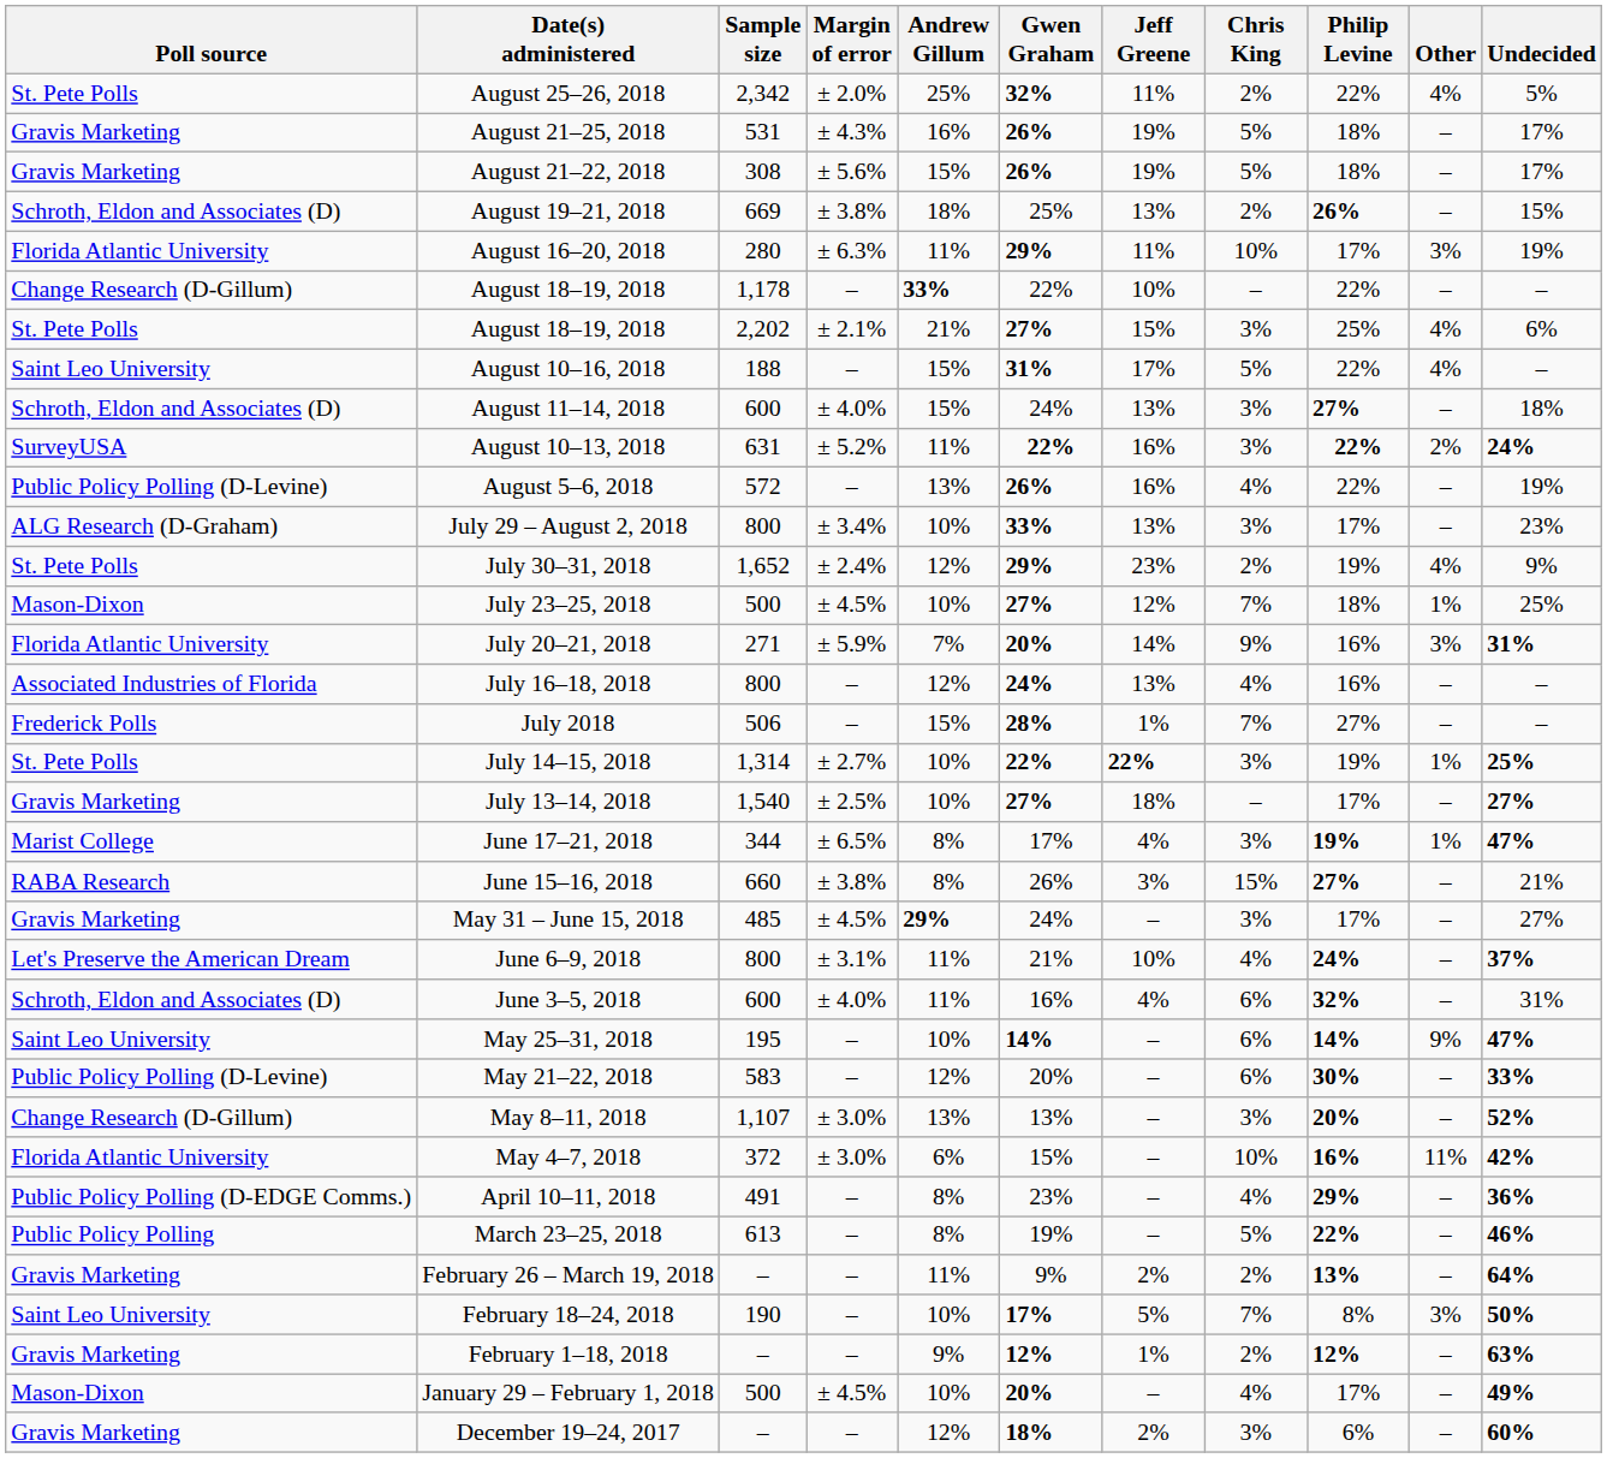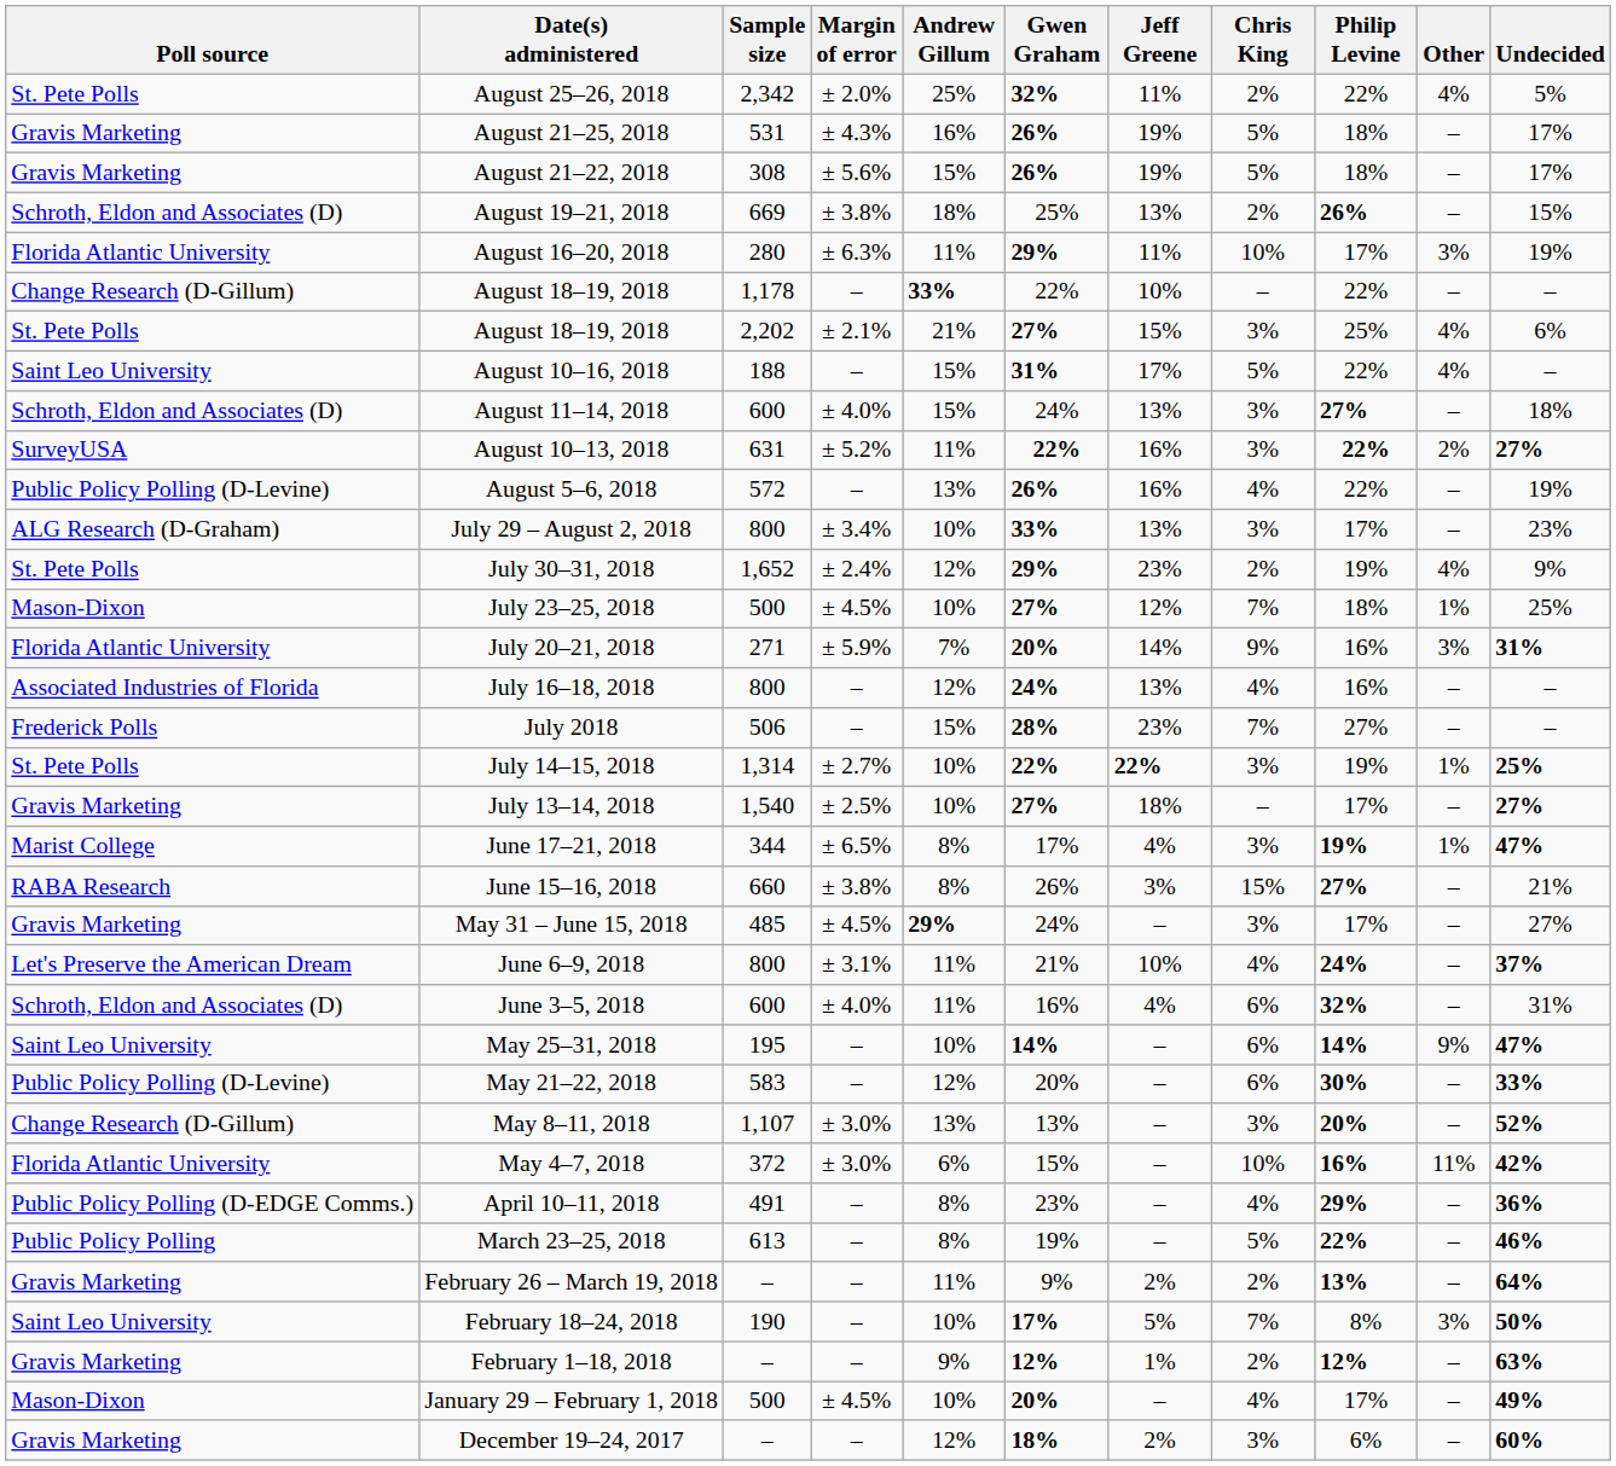 <table class="wikitable" style="font-size:90%">
 <tr valign=bottom>
 <th>Poll source</th>
 <th>Date(s)<br>administered</th>
 <th>Sample<br>size</th>
 <th>Margin<br>of error</th>
 <th style="width:55px;">Andrew<br>Gillum</th>
 <th style="width:55px;">Gwen<br>Graham</th>
 <th style="width:55px;">Jeff<br>Greene</th>
 <th style="width:55px;">Chris<br>King</th>
 <th style="width:55px;">Philip<br>Levine</th>
 <th>Other</th>
 <th>Undecided</th>
 </tr>
 <tr>
 <td><a href='#'>St. Pete Polls</a></td>
 <td align=center>August 25–26, 2018</td>
 <td align=center>2,342</td>
 <td align=center>± 2.0%</td>
 <td align=center>25%</td>
 <td><strong>32%</strong></td>
 <td align=center>11%</td>
 <td align=center>2%</td>
 <td align=center>22%</td>
 <td align=center>4%</td>
 <td align=center>5%</td>
 </tr>
 <tr>
 <td><a href='#'>Gravis Marketing</a></td>
 <td align=center>August 21–25, 2018</td>
 <td align=center>531</td>
 <td align=center>± 4.3%</td>
 <td align=center>16%</td>
 <td><strong>26%</strong></td>
 <td align=center>19%</td>
 <td align=center>5%</td>
 <td align=center>18%</td>
 <td align=center>–</td>
 <td align=center>17%</td>
 </tr>
 <tr>
 <td><a href='#'>Gravis Marketing</a></td>
 <td align=center>August 21–22, 2018</td>
 <td align=center>308</td>
 <td align=center>± 5.6%</td>
 <td align=center>15%</td>
 <td><strong>26%</strong></td>
 <td align=center>19%</td>
 <td align=center>5%</td>
 <td align=center>18%</td>
 <td align=center>–</td>
 <td align=center>17%</td>
 </tr>
 <tr>
 <td><a href='#'>Schroth, Eldon and Associates</a> (D)</td>
 <td align=center>August 19–21, 2018</td>
 <td align=center>669</td>
 <td align=center>± 3.8%</td>
 <td align=center>18%</td>
 <td align=center>25%</td>
 <td align=center>13%</td>
 <td align=center>2%</td>
 <td><strong>26%</strong></td>
 <td align=center>–</td>
 <td align=center>15%</td>
 </tr>
 <tr>
 <td><a href='#'>Florida Atlantic University</a></td>
 <td align=center>August 16–20, 2018</td>
 <td align=center>280</td>
 <td align=center>± 6.3%</td>
 <td align=center>11%</td>
 <td><strong>29%</strong></td>
 <td align=center>11%</td>
 <td align=center>10%</td>
 <td align=center>17%</td>
 <td align=center>3%</td>
 <td align=center>19%</td>
 </tr>
 <tr>
 <td><a href='#'>Change Research</a> (D-Gillum)</td>
 <td align=center>August 18–19, 2018</td>
 <td align=center>1,178</td>
 <td align=center>–</td>
 <td><strong>33%</strong></td>
 <td align=center>22%</td>
 <td align=center>10%</td>
 <td align=center>–</td>
 <td align=center>22%</td>
 <td align=center>–</td>
 <td align=center>–</td>
 </tr>
 <tr>
 <td><a href='#'>St. Pete Polls</a></td>
 <td align=center>August 18–19, 2018</td>
 <td align=center>2,202</td>
 <td align=center>± 2.1%</td>
 <td align=center>21%</td>
 <td><strong>27%</strong></td>
 <td align=center>15%</td>
 <td align=center>3%</td>
 <td align=center>25%</td>
 <td align=center>4%</td>
 <td align=center>6%</td>
 </tr>
 <tr>
 <td><a href='#'>Saint Leo University</a></td>
 <td align=center>August 10–16, 2018</td>
 <td align=center>188</td>
 <td align=center>–</td>
 <td align=center>15%</td>
 <td><strong>31%</strong></td>
 <td align=center>17%</td>
 <td align=center>5%</td>
 <td align=center>22%</td>
 <td align=center>4%</td>
 <td align=center>–</td>
 </tr>
 <tr>
 <td><a href='#'>Schroth, Eldon and Associates</a> (D)</td>
 <td align=center>August 11–14, 2018</td>
 <td align=center>600</td>
 <td align=center>± 4.0%</td>
 <td align=center>15%</td>
 <td align=center>24%</td>
 <td align=center>13%</td>
 <td align=center>3%</td>
 <td><strong>27%</strong></td>
 <td align=center>–</td>
 <td align=center>18%</td>
 </tr>
 <tr>
 <td><a href='#'>SurveyUSA</a></td>
 <td align=center>August 10–13, 2018</td>
 <td align=center>631</td>
 <td align=center>± 5.2%</td>
 <td align=center>11%</td>
 <td align=center><strong>22%</strong></td>
 <td align=center>16%</td>
 <td align=center>3%</td>
 <td align=center><strong>22%</strong></td>
 <td align=center>2%</td>
-<td><strong>24%</strong></td>
+<td><strong>27%</strong></td>
 </tr>
 <tr>
 <td><a href='#'>Public Policy Polling</a> (D-Levine)</td>
 <td align=center>August 5–6, 2018</td>
 <td align=center>572</td>
 <td align=center>–</td>
 <td align=center>13%</td>
 <td><strong>26%</strong></td>
 <td align=center>16%</td>
 <td align=center>4%</td>
 <td align=center>22%</td>
 <td align=center>–</td>
 <td align=center>19%</td>
 </tr>
 <tr>
 <td><a href='#'>ALG Research</a> (D-Graham)</td>
 <td align=center>July 29 – August 2, 2018</td>
 <td align=center>800</td>
 <td align=center>± 3.4%</td>
 <td align=center>10%</td>
 <td><strong>33%</strong></td>
 <td align=center>13%</td>
 <td align=center>3%</td>
 <td align=center>17%</td>
 <td align=center>–</td>
 <td align=center>23%</td>
 </tr>
 <tr>
 <td><a href='#'>St. Pete Polls</a></td>
 <td align=center>July 30–31, 2018</td>
 <td align=center>1,652</td>
 <td align=center>± 2.4%</td>
 <td align=center>12%</td>
 <td><strong>29%</strong></td>
 <td align=center>23%</td>
 <td align=center>2%</td>
 <td align=center>19%</td>
 <td align=center>4%</td>
 <td align=center>9%</td>
 </tr>
 <tr>
 <td><a href='#'>Mason-Dixon</a></td>
 <td align=center>July 23–25, 2018</td>
 <td align=center>500</td>
 <td align=center>± 4.5%</td>
 <td align=center>10%</td>
 <td><strong>27%</strong></td>
 <td align=center>12%</td>
 <td align=center>7%</td>
 <td align=center>18%</td>
 <td align=center>1%</td>
 <td align=center>25%</td>
 </tr>
 <tr>
 <td><a href='#'>Florida Atlantic University</a></td>
 <td align=center>July 20–21, 2018</td>
 <td align=center>271</td>
 <td align=center>± 5.9%</td>
 <td align=center>7%</td>
 <td><strong>20%</strong></td>
 <td align=center>14%</td>
 <td align=center>9%</td>
 <td align=center>16%</td>
 <td align=center>3%</td>
 <td><strong>31%</strong></td>
 </tr>
 <tr>
 <td><a href='#'>Associated Industries of Florida</a></td>
 <td align=center>July 16–18, 2018</td>
 <td align=center>800</td>
 <td align=center>–</td>
 <td align=center>12%</td>
 <td><strong>24%</strong></td>
 <td align=center>13%</td>
 <td align=center>4%</td>
 <td align=center>16%</td>
 <td align=center>–</td>
 <td align=center>–</td>
 </tr>
 <tr>
 <td><a href='#'>Frederick Polls</a></td>
 <td align=center>July 2018</td>
 <td align=center>506</td>
 <td align=center>–</td>
 <td align=center>15%</td>
 <td><strong>28%</strong></td>
-<td align=center>1%</td>
+<td align=center>23%</td>
 <td align=center>7%</td>
 <td align=center>27%</td>
 <td align=center>–</td>
 <td align=center>–</td>
 </tr>
 <tr>
 <td><a href='#'>St. Pete Polls</a></td>
 <td align=center>July 14–15, 2018</td>
 <td align=center>1,314</td>
 <td align=center>± 2.7%</td>
 <td align=center>10%</td>
 <td><strong>22%</strong></td>
 <td><strong>22%</strong></td>
 <td align=center>3%</td>
 <td align=center>19%</td>
 <td align=center>1%</td>
 <td><strong>25%</strong></td>
 </tr>
 <tr>
 <td><a href='#'>Gravis Marketing</a></td>
 <td align=center>July 13–14, 2018</td>
 <td align=center>1,540</td>
 <td align=center>± 2.5%</td>
 <td align=center>10%</td>
 <td><strong>27%</strong></td>
 <td align=center>18%</td>
 <td align=center>–</td>
 <td align=center>17%</td>
 <td align=center>–</td>
 <td><strong>27%</strong></td>
 </tr>
 <tr>
 <td><a href='#'>Marist College</a></td>
 <td align=center>June 17–21, 2018</td>
 <td align=center>344</td>
 <td align=center>± 6.5%</td>
 <td align=center>8%</td>
 <td align=center>17%</td>
 <td align=center>4%</td>
 <td align=center>3%</td>
 <td><strong>19%</strong></td>
 <td align=center>1%</td>
 <td><strong>47%</strong></td>
 </tr>
 <tr>
 <td><a href='#'>RABA Research</a></td>
 <td align=center>June 15–16, 2018</td>
 <td align=center>660</td>
 <td align=center>± 3.8%</td>
 <td align=center>8%</td>
 <td align=center>26%</td>
 <td align=center>3%</td>
 <td align=center>15%</td>
 <td><strong>27%</strong></td>
 <td align=center>–</td>
 <td align=center>21%</td>
 </tr>
 <tr>
 <td><a href='#'>Gravis Marketing</a></td>
 <td align=center>May 31 – June 15, 2018</td>
 <td align=center>485</td>
 <td align=center>± 4.5%</td>
 <td><strong>29%</strong></td>
 <td align=center>24%</td>
 <td align=center>–</td>
 <td align=center>3%</td>
 <td align=center>17%</td>
 <td align=center>–</td>
 <td align=center>27%</td>
 </tr>
 <tr>
 <td><a href='#'>Let's Preserve the American Dream</a></td>
 <td align=center>June 6–9, 2018</td>
 <td align=center>800</td>
 <td align=center>± 3.1%</td>
 <td align=center>11%</td>
 <td align=center>21%</td>
 <td align=center>10%</td>
 <td align=center>4%</td>
 <td><strong>24%</strong></td>
 <td align=center>–</td>
 <td><strong>37%</strong></td>
 </tr>
 <tr>
 <td><a href='#'>Schroth, Eldon and Associates</a> (D)</td>
 <td align=center>June 3–5, 2018</td>
 <td align=center>600</td>
 <td align=center>± 4.0%</td>
 <td align=center>11%</td>
 <td align=center>16%</td>
 <td align=center>4%</td>
 <td align=center>6%</td>
 <td><strong>32%</strong></td>
 <td align=center>–</td>
 <td align=center>31%</td>
 </tr>
 <tr>
 <td><a href='#'>Saint Leo University</a></td>
 <td align=center>May 25–31, 2018</td>
 <td align=center>195</td>
 <td align=center>–</td>
 <td align=center>10%</td>
 <td><strong>14%</strong></td>
 <td align=center>–</td>
 <td align=center>6%</td>
 <td><strong>14%</strong></td>
 <td align=center>9%</td>
 <td><strong>47%</strong></td>
 </tr>
 <tr>
 <td><a href='#'>Public Policy Polling</a> (D-Levine)</td>
 <td align=center>May 21–22, 2018</td>
 <td align=center>583</td>
 <td align=center>–</td>
 <td align=center>12%</td>
 <td align=center>20%</td>
 <td align=center>–</td>
 <td align=center>6%</td>
 <td><strong>30%</strong></td>
 <td align=center>–</td>
 <td><strong>33%</strong></td>
 </tr>
 <tr>
 <td><a href='#'>Change Research</a> (D-Gillum)</td>
 <td align=center>May 8–11, 2018</td>
 <td align=center>1,107</td>
 <td align=center>± 3.0%</td>
 <td align=center>13%</td>
 <td align=center>13%</td>
 <td align=center>–</td>
 <td align=center>3%</td>
 <td><strong>20%</strong></td>
 <td align=center>–</td>
 <td><strong>52%</strong></td>
 </tr>
 <tr>
 <td><a href='#'>Florida Atlantic University</a></td>
 <td align=center>May 4–7, 2018</td>
 <td align=center>372</td>
 <td align=center>± 3.0%</td>
 <td align=center>6%</td>
 <td align=center>15%</td>
 <td align=center>–</td>
 <td align=center>10%</td>
 <td><strong>16%</strong></td>
 <td align=center>11%</td>
 <td><strong>42%</strong></td>
 </tr>
 <tr>
 <td><a href='#'>Public Policy Polling</a> (D-EDGE Comms.)</td>
 <td align=center>April 10–11, 2018</td>
 <td align=center>491</td>
 <td align=center>–</td>
 <td align=center>8%</td>
 <td align=center>23%</td>
 <td align=center>–</td>
 <td align=center>4%</td>
 <td><strong>29%</strong></td>
 <td align=center>–</td>
 <td><strong>36%</strong></td>
 </tr>
 <tr>
 <td><a href='#'>Public Policy Polling</a></td>
 <td align=center>March 23–25, 2018</td>
 <td align=center>613</td>
 <td align=center>–</td>
 <td align=center>8%</td>
 <td align=center>19%</td>
 <td align=center>–</td>
 <td align=center>5%</td>
 <td><strong>22%</strong></td>
 <td align=center>–</td>
 <td><strong>46%</strong></td>
 </tr>
 <tr>
 <td><a href='#'>Gravis Marketing</a></td>
 <td align=center>February 26 – March 19, 2018</td>
 <td align=center>–</td>
 <td align=center>–</td>
 <td align=center>11%</td>
 <td align=center>9%</td>
 <td align=center>2%</td>
 <td align=center>2%</td>
 <td><strong>13%</strong></td>
 <td align=center>–</td>
 <td><strong>64%</strong></td>
 </tr>
 <tr>
 <td><a href='#'>Saint Leo University</a></td>
 <td align=center>February 18–24, 2018</td>
 <td align=center>190</td>
 <td align=center>–</td>
 <td align=center>10%</td>
 <td><strong>17%</strong></td>
 <td align=center>5%</td>
 <td align=center>7%</td>
 <td align=center>8%</td>
 <td align=center>3%</td>
 <td><strong>50%</strong></td>
 </tr>
 <tr>
 <td><a href='#'>Gravis Marketing</a></td>
 <td align=center>February 1–18, 2018</td>
 <td align=center>–</td>
 <td align=center>–</td>
 <td align=center>9%</td>
 <td><strong>12%</strong></td>
 <td align=center>1%</td>
 <td align=center>2%</td>
 <td><strong>12%</strong></td>
 <td align=center>–</td>
 <td><strong>63%</strong></td>
 </tr>
 <tr>
 <td><a href='#'>Mason-Dixon</a></td>
 <td align=center>January 29 – February 1, 2018</td>
 <td align=center>500</td>
 <td align=center>± 4.5%</td>
 <td align=center>10%</td>
 <td><strong>20%</strong></td>
 <td align=center>–</td>
 <td align=center>4%</td>
 <td align=center>17%</td>
 <td align=center>–</td>
 <td><strong>49%</strong></td>
 </tr>
 <tr>
 <td><a href='#'>Gravis Marketing</a></td>
 <td align=center>December 19–24, 2017</td>
 <td align=center>–</td>
 <td align=center>–</td>
 <td align=center>12%</td>
 <td><strong>18%</strong></td>
 <td align=center>2%</td>
 <td align=center>3%</td>
 <td align=center>6%</td>
 <td align=center>–</td>
 <td><strong>60%</strong></td>
 </tr>
 </table>
